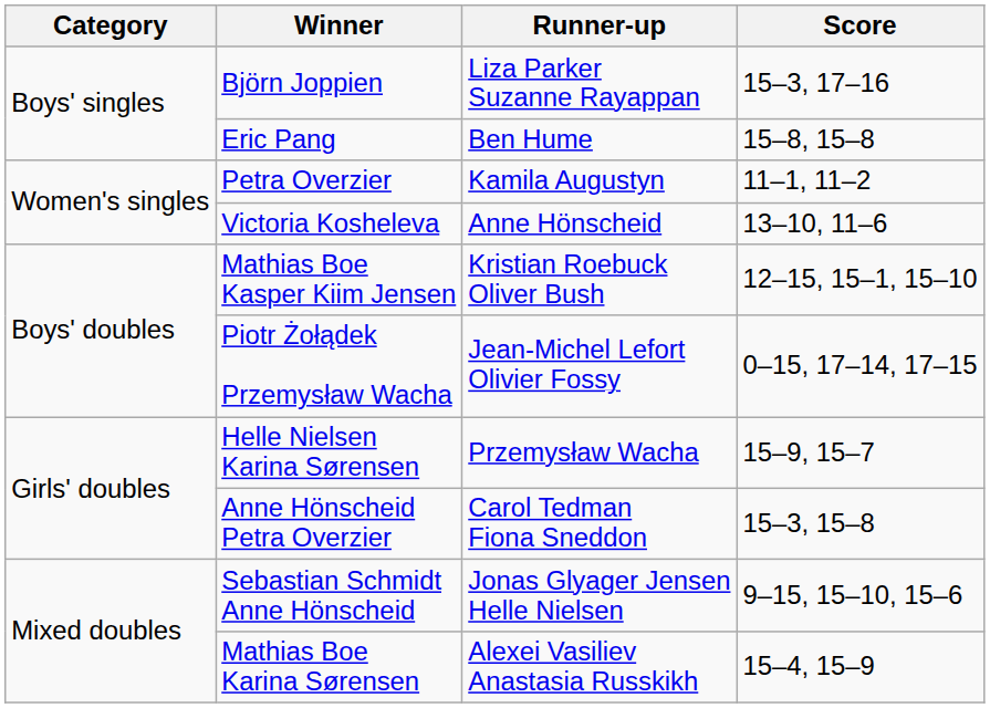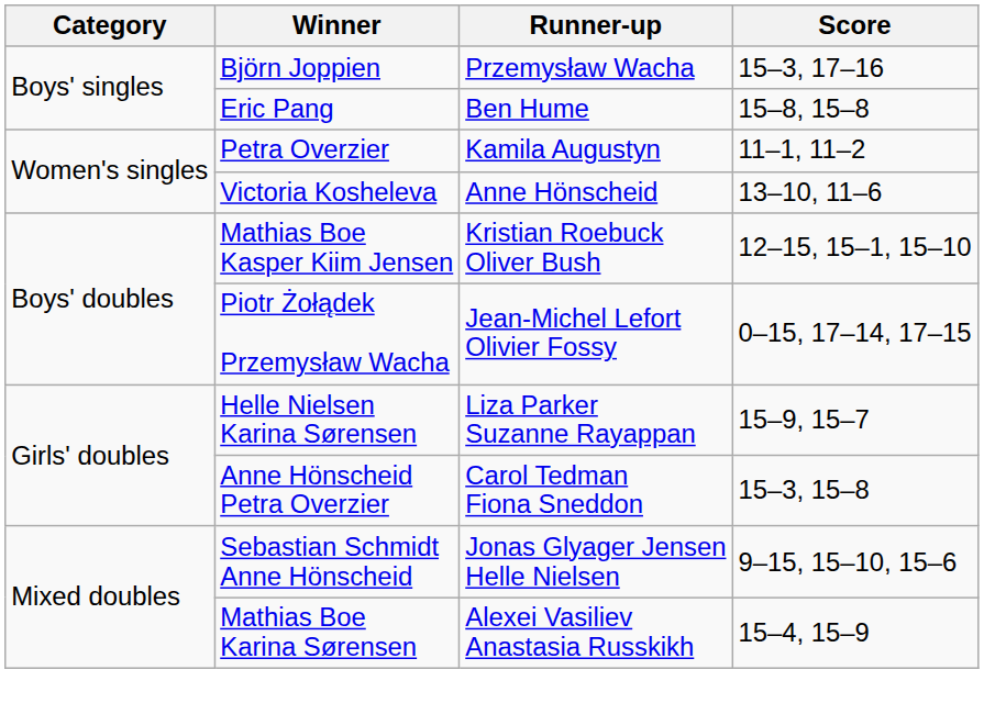 <table class="wikitable">
 <tr>
 <th>Category</th>
 <th>Winner</th>
 <th>Runner-up</th>
 <th>Score</th>
 </tr>
 <tr>
 <td rowspan=2>Boys' singles</td>
 <td> <a href='#'>Björn Joppien</a></td>
-<td> <a href='#'>Liza Parker</a><br> <a href='#'>Suzanne Rayappan</a></td>
+<td> <a href='#'>Przemysław Wacha</a></td>
 <td>15–3, 17–16</td>
 </tr>
 <tr>
 <td> <a href='#'>Eric Pang</a></td>
 <td> <a href='#'>Ben Hume</a></td>
 <td>15–8, 15–8</td>
 </tr>
 <tr>
 <td rowspan=2>Women's singles</td>
 <td> <a href='#'>Petra Overzier</a></td>
 <td> <a href='#'>Kamila Augustyn</a></td>
 <td>11–1, 11–2</td>
 </tr>
 <tr>
 <td> <a href='#'>Victoria Kosheleva</a></td>
 <td> <a href='#'>Anne Hönscheid</a></td>
 <td>13–10, 11–6</td>
 </tr>
 <tr>
 <td rowspan=2>Boys' doubles</td>
 <td> <a href='#'>Mathias Boe</a><br> <a href='#'>Kasper Kiim Jensen</a></td>
 <td> <a href='#'>Kristian Roebuck</a><br> <a href='#'>Oliver Bush</a></td>
 <td>12–15, 15–1, 15–10</td>
 </tr>
 <tr>
 <td> <a href='#'>Piotr Żołądek</a><br><br> <a href='#'>Przemysław Wacha</a></td>
 <td> <a href='#'>Jean-Michel Lefort</a><br> <a href='#'>Olivier Fossy</a></td>
 <td>0–15, 17–14, 17–15</td>
 </tr>
 <tr>
 <td rowspan=2>Girls' doubles</td>
 <td> <a href='#'>Helle Nielsen</a><br>  <a href='#'>Karina Sørensen</a></td>
-<td> <a href='#'>Przemysław Wacha</a></td>
+<td> <a href='#'>Liza Parker</a><br> <a href='#'>Suzanne Rayappan</a></td>
 <td>15–9, 15–7</td>
 </tr>
 <tr>
 <td> <a href='#'>Anne Hönscheid</a><br> <a href='#'>Petra Overzier</a></td>
 <td> <a href='#'>Carol Tedman</a><br> <a href='#'>Fiona Sneddon</a></td>
 <td>15–3, 15–8</td>
 </tr>
 <tr>
 <td rowspan=2>Mixed doubles</td>
 <td> <a href='#'>Sebastian Schmidt</a><br> <a href='#'>Anne Hönscheid</a></td>
 <td> <a href='#'>Jonas Glyager Jensen</a><br> <a href='#'>Helle Nielsen</a></td>
 <td>9–15, 15–10, 15–6</td>
 </tr>
 <tr>
 <td> <a href='#'>Mathias Boe</a><br> <a href='#'>Karina Sørensen</a></td>
 <td> <a href='#'>Alexei Vasiliev</a><br> <a href='#'>Anastasia Russkikh</a></td>
 <td>15–4, 15–9</td>
 </tr>
 </table>
